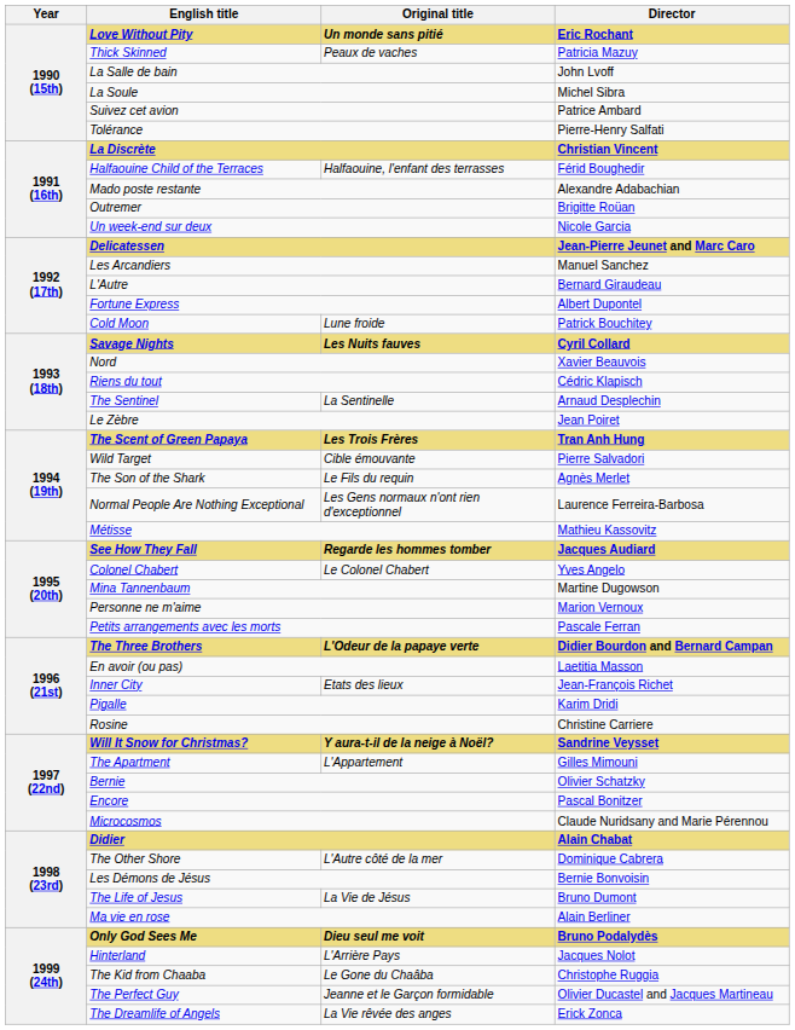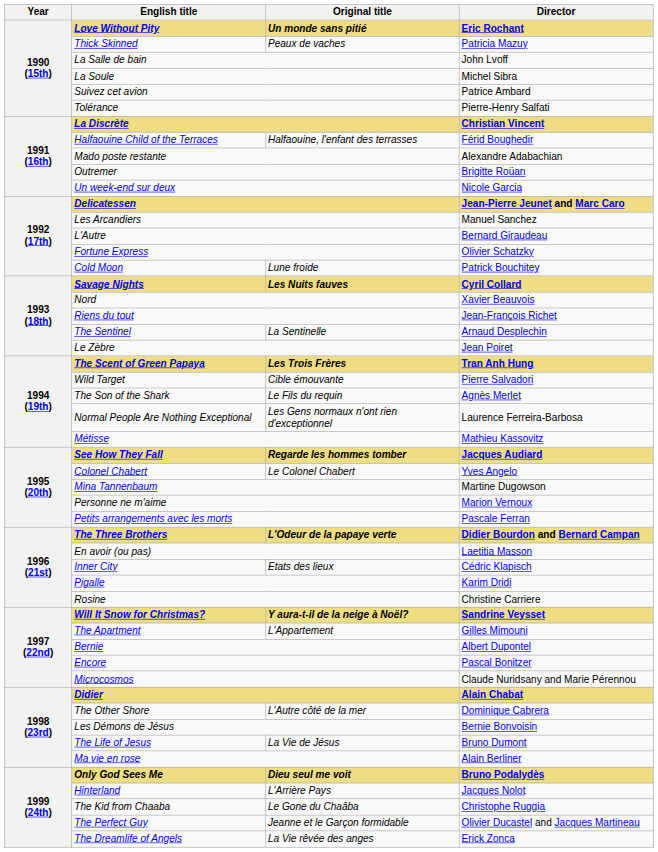 <table class="wikitable">
 <tr>
 <th width="100">Year</th>
 <th width="300">English title</th>
 <th width="300">Original title</th>
 <th width="300">Director</th>
 </tr>
 <tr>
 <th rowspan="6" style="text-align:center;">1990<br>(<a href='#'>15th</a>)</th>
 <td style="background:#eedd82;"><strong><em><a href='#'>Love Without Pity</a></em></strong></td>
 <td style="background:#eedd82;"><strong><em>Un monde sans pitié</em></strong></td>
 <td style="background:#eedd82;"><strong><a href='#'>Eric Rochant</a></strong></td>
 </tr>
 <tr>
 <td><em><a href='#'>Thick Skinned</a></em></td>
 <td><em>Peaux de vaches</em></td>
 <td><a href='#'>Patricia Mazuy</a></td>
 </tr>
 <tr>
 <td colspan="2"><em>La Salle de bain</em></td>
 <td>John Lvoff</td>
 </tr>
 <tr>
 <td colspan="2"><em>La Soule</em></td>
 <td>Michel Sibra</td>
 </tr>
 <tr>
 <td colspan="2"><em>Suivez cet avion</em></td>
 <td>Patrice Ambard</td>
 </tr>
 <tr>
 <td colspan="2"><em>Tolérance</em></td>
 <td>Pierre-Henry Salfati</td>
 </tr>
 <tr>
 <th rowspan="5" style="text-align:center;">1991<br>(<a href='#'>16th</a>)</th>
 <td colspan="2" style="background:#eedd82;"><strong><em><a href='#'>La Discrète</a></em></strong></td>
 <td style="background:#eedd82;"><a href='#'><strong>Christian Vincent</strong></a></td>
 </tr>
 <tr>
 <td><em><a href='#'>Halfaouine Child of the Terraces</a></em></td>
 <td><em>Halfaouine, l'enfant des terrasses</em></td>
 <td><a href='#'>Férid Boughedir</a></td>
 </tr>
 <tr>
 <td colspan="2"><em>Mado poste restante</em></td>
 <td>Alexandre Adabachian</td>
 </tr>
 <tr>
 <td colspan="2"><em>Outremer</em></td>
 <td><a href='#'>Brigitte Roüan</a></td>
 </tr>
 <tr>
 <td colspan="2"><em><a href='#'>Un week-end sur deux</a></em></td>
 <td><a href='#'>Nicole Garcia</a></td>
 </tr>
 <tr>
 <th rowspan="5" style="text-align:center;">1992<br>(<a href='#'>17th</a>)</th>
 <td colspan="2" style="background:#eedd82;"><em><a href='#'><strong>Delicatessen</strong></a></em></td>
 <td style="background:#eedd82;"><strong><a href='#'>Jean-Pierre Jeunet</a> and <a href='#'>Marc Caro</a></strong></td>
 </tr>
 <tr>
 <td colspan="2"><em>Les Arcandiers</em></td>
 <td>Manuel Sanchez</td>
 </tr>
 <tr>
 <td colspan="2"><em>L'Autre</em></td>
 <td><a href='#'>Bernard Giraudeau</a></td>
 </tr>
 <tr>
 <td colspan="2"><em><a href='#'>Fortune Express</a></em></td>
-<td><a href='#'>Albert Dupontel</a></td>
+<td><a href='#'>Olivier Schatzky</a></td>
 </tr>
 <tr>
 <td><em><a href='#'>Cold Moon</a></em></td>
 <td><em>Lune froide</em></td>
 <td><a href='#'>Patrick Bouchitey</a></td>
 </tr>
 <tr>
 <th rowspan="5" style="text-align:center;">1993<br>(<a href='#'>18th</a>)</th>
 <td style="background:#eedd82;"><strong><em><a href='#'>Savage Nights</a></em></strong></td>
 <td style="background:#eedd82;"><strong><em>Les Nuits fauves</em></strong></td>
 <td style="background:#eedd82;"><strong><a href='#'>Cyril Collard</a></strong></td>
 </tr>
 <tr>
 <td colspan="2"><em>Nord</em></td>
 <td><a href='#'>Xavier Beauvois</a></td>
 </tr>
 <tr>
 <td colspan="2"><em><a href='#'>Riens du tout</a></em></td>
-<td><a href='#'>Cédric Klapisch</a></td>
+<td><a href='#'>Jean-François Richet</a></td>
 </tr>
 <tr>
 <td><em><a href='#'>The Sentinel</a></em></td>
 <td><em>La Sentinelle</em></td>
 <td><a href='#'>Arnaud Desplechin</a></td>
 </tr>
 <tr>
 <td colspan="2"><em>Le Zèbre</em></td>
 <td><a href='#'>Jean Poiret</a></td>
 </tr>
 <tr>
 <th rowspan="5" style="text-align:center;">1994<br>(<a href='#'>19th</a>)</th>
 <td style="background:#eedd82;"><strong><em><a href='#'>The Scent of Green Papaya</a></em></strong></td>
 <td style="background:#eedd82;"><strong><em>Les Trois Frères</em></strong></td>
 <td style="background:#eedd82;"><strong><a href='#'>Tran Anh Hung</a></strong></td>
 </tr>
 <tr>
 <td><em>Wild Target</em></td>
 <td><em>Cible émouvante</em></td>
 <td><a href='#'>Pierre Salvadori</a></td>
 </tr>
 <tr>
 <td><em>The Son of the Shark</em></td>
 <td><em>Le Fils du requin</em></td>
 <td><a href='#'>Agnès Merlet</a></td>
 </tr>
 <tr>
 <td><em>Normal People Are Nothing Exceptional</em></td>
 <td><em>Les Gens normaux n'ont rien d'exceptionnel</em></td>
 <td>Laurence Ferreira-Barbosa</td>
 </tr>
 <tr>
 <td colspan="2"><em><a href='#'>Métisse</a></em></td>
 <td><a href='#'>Mathieu Kassovitz</a></td>
 </tr>
 <tr>
 <th rowspan="5" style="text-align:center;">1995<br>(<a href='#'>20th</a>)</th>
 <td style="background:#eedd82;"><strong><em><a href='#'>See How They Fall</a></em></strong></td>
 <td style="background:#eedd82;"><strong><em>Regarde les hommes tomber</em></strong></td>
 <td style="background:#eedd82;"><strong><a href='#'>Jacques Audiard</a></strong></td>
 </tr>
 <tr>
 <td><em><a href='#'>Colonel Chabert</a></em></td>
 <td><em>Le Colonel Chabert</em></td>
 <td><a href='#'>Yves Angelo</a></td>
 </tr>
 <tr>
 <td colspan="2"><em><a href='#'>Mina Tannenbaum</a></em></td>
 <td>Martine Dugowson</td>
 </tr>
 <tr>
 <td colspan="2"><em>Personne ne m'aime</em></td>
 <td><a href='#'>Marion Vernoux</a></td>
 </tr>
 <tr>
 <td colspan="2"><em><a href='#'>Petits arrangements avec les morts</a></em></td>
 <td><a href='#'>Pascale Ferran</a></td>
 </tr>
 <tr>
 <th rowspan="5" style="text-align:center;">1996<br>(<a href='#'>21st</a>)</th>
 <td style="background:#eedd82;"><em><a href='#'><strong>The Three Brothers</strong></a></em></td>
 <td style="background:#eedd82;"><strong><em>L'Odeur de la papaye verte</em></strong></td>
 <td style="background:#eedd82;"><strong><a href='#'>Didier Bourdon</a> and <a href='#'>Bernard Campan</a></strong></td>
 </tr>
 <tr>
 <td colspan="2"><em>En avoir (ou pas)</em></td>
 <td><a href='#'>Laetitia Masson</a></td>
 </tr>
 <tr>
 <td><em><a href='#'>Inner City</a></em></td>
 <td><em>Etats des lieux</em></td>
-<td><a href='#'>Jean-François Richet</a></td>
+<td><a href='#'>Cédric Klapisch</a></td>
 </tr>
 <tr>
 <td colspan="2"><em><a href='#'>Pigalle</a></em></td>
 <td><a href='#'>Karim Dridi</a></td>
 </tr>
 <tr>
 <td colspan="2"><em>Rosine</em></td>
 <td>Christine Carriere</td>
 </tr>
 <tr>
 <th rowspan="5" style="text-align:center;">1997<br>(<a href='#'>22nd</a>)</th>
 <td style="background:#eedd82;"><em><a href='#'><strong>Will It Snow for Christmas?</strong></a></em></td>
 <td style="background:#eedd82;"><strong><em>Y aura-t-il de la neige à Noël?</em></strong></td>
 <td style="background:#eedd82;"><strong><a href='#'>Sandrine Veysset</a></strong></td>
 </tr>
 <tr>
 <td><em><a href='#'>The Apartment</a></em></td>
 <td><em>L'Appartement</em></td>
 <td><a href='#'>Gilles Mimouni</a></td>
 </tr>
 <tr>
 <td colspan="2"><em><a href='#'>Bernie</a></em></td>
-<td><a href='#'>Olivier Schatzky</a></td>
+<td><a href='#'>Albert Dupontel</a></td>
 </tr>
 <tr>
 <td colspan="2"><em><a href='#'>Encore</a></em></td>
 <td><a href='#'>Pascal Bonitzer</a></td>
 </tr>
 <tr>
 <td colspan="2"><em><a href='#'>Microcosmos</a></em></td>
 <td>Claude Nuridsany and Marie Pérennou</td>
 </tr>
 <tr>
 <th rowspan="5" style="text-align:center;">1998<br>(<a href='#'>23rd</a>)</th>
 <td colspan="2" style="background:#eedd82;"><em><a href='#'><strong>Didier</strong></a></em></td>
 <td style="background:#eedd82;"><strong><a href='#'>Alain Chabat</a></strong></td>
 </tr>
 <tr>
 <td><em>The Other Shore</em></td>
 <td><em>L'Autre côté de la mer</em></td>
 <td><a href='#'>Dominique Cabrera</a></td>
 </tr>
 <tr>
 <td colspan="2"><em>Les Démons de Jésus</em></td>
 <td><a href='#'>Bernie Bonvoisin</a></td>
 </tr>
 <tr>
 <td><em><a href='#'>The Life of Jesus</a></em></td>
 <td><em>La Vie de Jésus</em></td>
 <td><a href='#'>Bruno Dumont</a></td>
 </tr>
 <tr>
 <td colspan="2"><em><a href='#'>Ma vie en rose</a></em></td>
 <td><a href='#'>Alain Berliner</a></td>
 </tr>
 <tr>
 <th rowspan="5" style="text-align:center;">1999<br>(<a href='#'>24th</a>)</th>
 <td style="background:#eedd82;"><strong><em>Only God Sees Me</em></strong></td>
 <td style="background:#eedd82;"><strong><em>Dieu seul me voit</em></strong></td>
 <td style="background:#eedd82;"><strong><a href='#'>Bruno Podalydès</a></strong></td>
 </tr>
 <tr>
 <td><em><a href='#'>Hinterland</a></em></td>
 <td><em>L'Arrière Pays</em></td>
 <td><a href='#'>Jacques Nolot</a></td>
 </tr>
 <tr>
 <td><em>The Kid from Chaaba</em></td>
 <td><em>Le Gone du Chaâba</em></td>
 <td><a href='#'>Christophe Ruggia</a></td>
 </tr>
 <tr>
 <td><em><a href='#'>The Perfect Guy</a></em></td>
 <td><em>Jeanne et le Garçon formidable</em></td>
 <td><a href='#'>Olivier Ducastel</a> and <a href='#'>Jacques Martineau</a></td>
 </tr>
 <tr>
 <td><em><a href='#'>The Dreamlife of Angels</a></em></td>
 <td><em>La Vie rêvée des anges</em></td>
 <td><a href='#'>Erick Zonca</a></td>
 </tr>
 </table>
